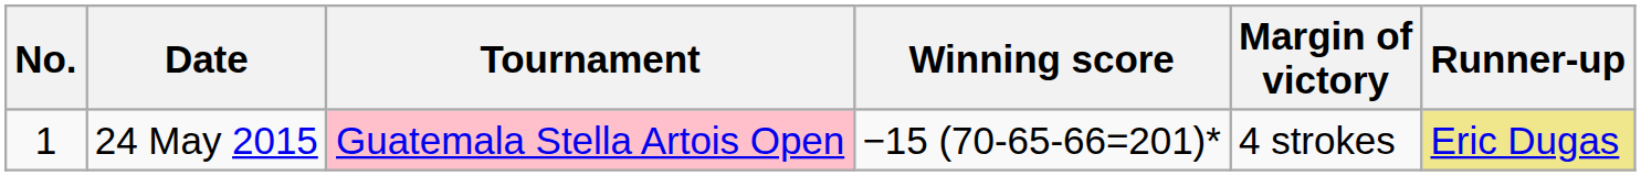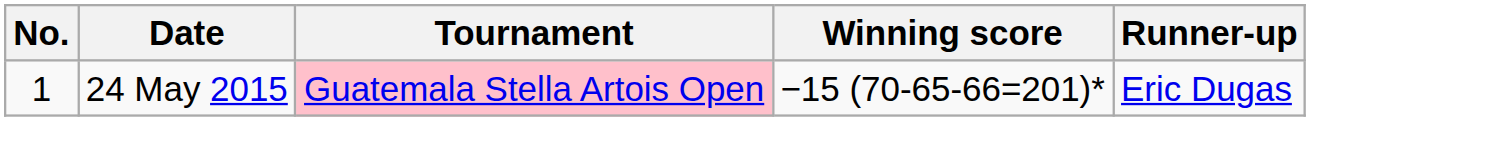 <table class="wikitable" style="font-size:95%;">
 <tr>
 <th>No.</th>
 <th>Date</th>
 <th>Tournament</th>
 <th>Winning score</th>
-<th>Margin of<br>victory</th>
 <th>Runner-up</th>
 </tr>
 <tr>
 <td align=center>1</td>
 <td align=right>24 May <a href='#'>2015</a></td>
 <td style="background: pink;"><a href='#'>Guatemala Stella Artois Open</a></td>
 <td>−15 (70-65-66=201)*</td>
-<td>4 strokes</td>
-<td style="background: khaki;"> <a href='#'>Eric Dugas</a></td>
+<td> <a href='#'>Eric Dugas</a></td>
 </tr>
 </table>
